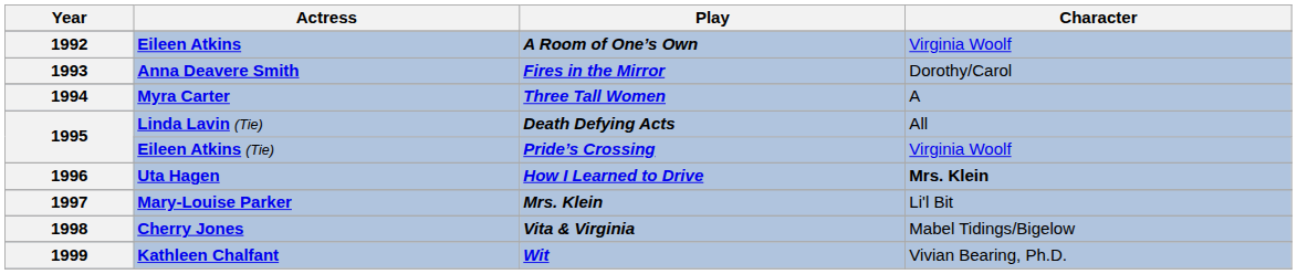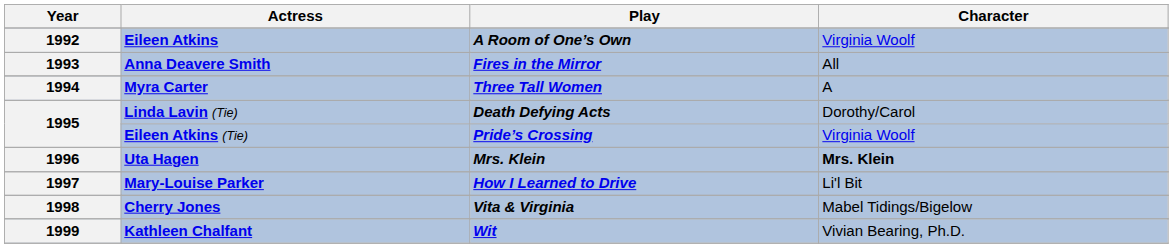 <table class="wikitable" style="width:98%;">
 <tr style="background:#bebebe;">
 <th style="width:10%;">Year</th>
 <th style="width:30%;">Actress</th>
 <th style="width:30%;">Play</th>
 <th style="width:30%;">Character</th>
 </tr>
 <tr>
 </tr>
 <tr style="background:#B0C4DE">
 <th rowspan="1" align="center">1992</th>
 <td><strong><a href='#'>Eileen Atkins</a></strong></td>
 <td><strong><em>A Room of One’s Own</em></strong></td>
 <td><a href='#'>Virginia Woolf</a></td>
 </tr>
 <tr>
 </tr>
 <tr style="background:#B0C4DE">
 <th rowspan="1" align="center">1993</th>
 <td><strong><a href='#'>Anna Deavere Smith</a></strong></td>
 <td><strong><em><a href='#'>Fires in the Mirror</a></em></strong></td>
-<td>Dorothy/Carol</td>
+<td>All</td>
 </tr>
 <tr>
 </tr>
 <tr style="background:#B0C4DE">
 <th rowspan="1" align="center">1994</th>
 <td><strong><a href='#'>Myra Carter</a></strong></td>
 <td><strong><em><a href='#'>Three Tall Women</a></em></strong></td>
 <td>A</td>
 </tr>
 <tr>
 </tr>
 <tr style="background:#B0C4DE">
 <th rowspan="2" align="center">1995</th>
 <td><strong><a href='#'>Linda Lavin</a></strong> <small><em>(Tie)</em></small></td>
 <td><strong><em>Death Defying Acts</em></strong></td>
-<td>All</td>
+<td>Dorothy/Carol</td>
 </tr>
 <tr style="background:#B0C4DE">
 <td><strong><a href='#'>Eileen Atkins</a></strong> <small><em>(Tie)</em></small></td>
 <td><strong><em><a href='#'>Pride’s Crossing</a></em></strong></td>
 <td><a href='#'>Virginia Woolf</a></td>
 </tr>
 <tr>
 </tr>
 <tr style="background:#B0C4DE">
 <th rowspan="1" align="center">1996</th>
 <td><strong><a href='#'>Uta Hagen</a></strong></td>
-<td><strong><em><a href='#'>How I Learned to Drive</a></em></strong></td>
+<td><strong><em>Mrs. Klein</em></strong></td>
 <td><strong>Mrs. Klein</strong></td>
 </tr>
 <tr>
 </tr>
 <tr style="background:#B0C4DE">
 <th rowspan="1" align="center">1997</th>
 <td><strong><a href='#'>Mary-Louise Parker</a></strong></td>
-<td><strong><em>Mrs. Klein</em></strong></td>
+<td><strong><em><a href='#'>How I Learned to Drive</a></em></strong></td>
 <td>Li'l Bit</td>
 </tr>
 <tr>
 </tr>
 <tr style="background:#B0C4DE">
 <th rowspan="1" align="center">1998</th>
 <td><strong><a href='#'>Cherry Jones</a></strong></td>
 <td><strong><em>Vita & Virginia</em></strong></td>
 <td>Mabel Tidings/Bigelow</td>
 </tr>
 <tr>
 </tr>
 <tr style="background:#B0C4DE">
 <th rowspan="1" align="center">1999</th>
 <td><strong><a href='#'>Kathleen Chalfant</a></strong></td>
 <td><strong><em><a href='#'>Wit</a></em></strong></td>
 <td>Vivian Bearing, Ph.D.</td>
 </tr>
 <tr>
 </tr>
 </table>
